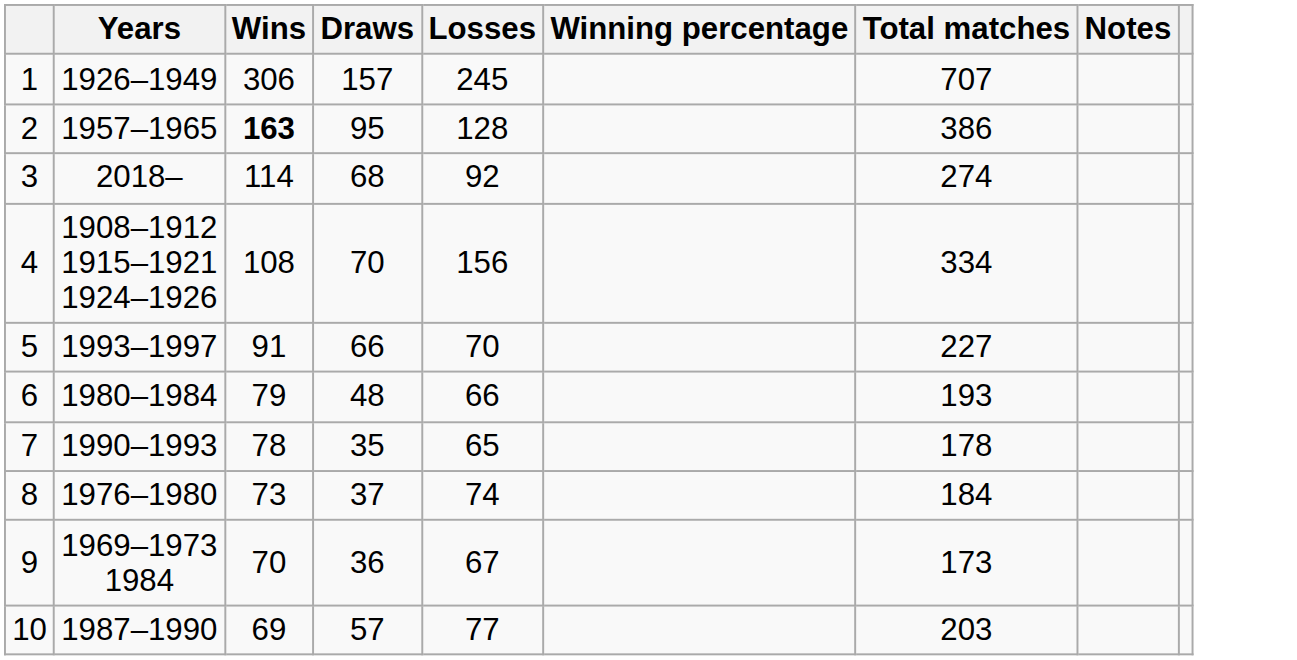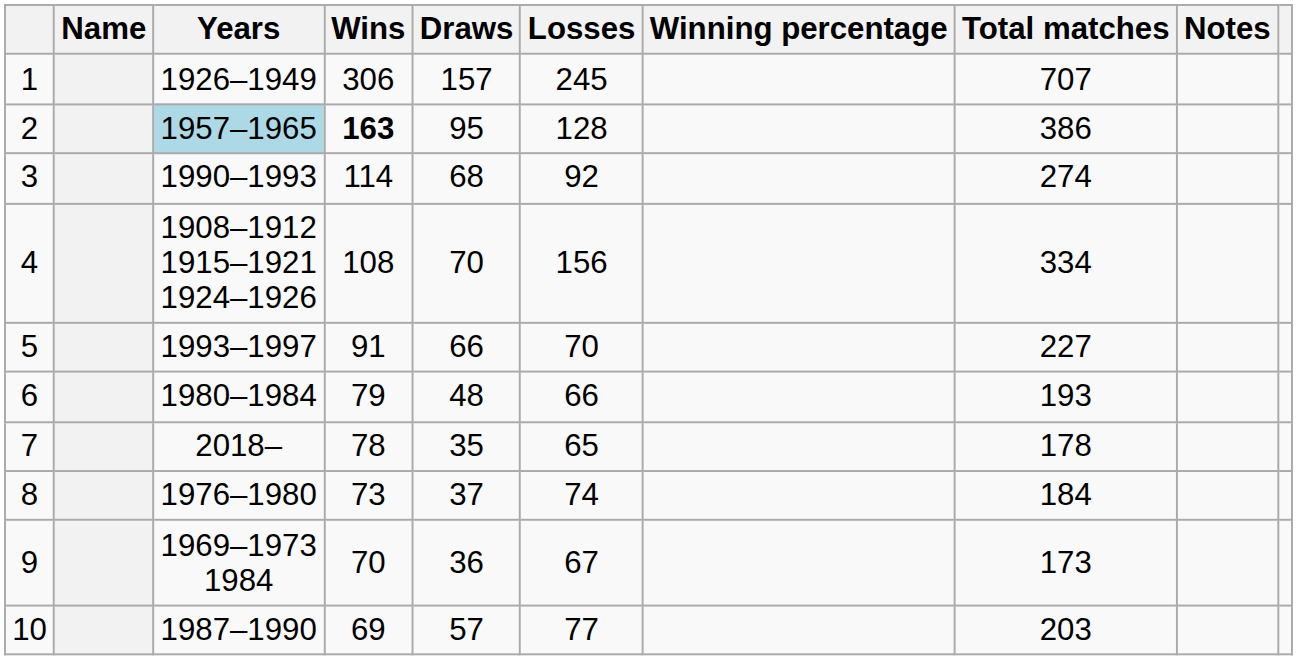 <table class="sortable wikitable plainrowheaders" style="text-align: center;">
 <tr>
 <th></th>
+<th>Name</th>
 <th>Years</th>
 <th>Wins</th>
 <th>Draws</th>
 <th>Losses</th>
 <th>Winning percentage</th>
 <th>Total matches</th>
 <th>Notes</th>
 <th></th>
 </tr>
 <tr>
 <td>1</td>
+<th scope="row"> </th>
 <td>1926–1949</td>
 <td>306</td>
 <td>157</td>
 <td>245</td>
 <td></td>
 <td>707</td>
 <td></td>
 <td></td>
 </tr>
 <tr>
 <td>2</td>
-<td>1957–1965</td>
+<th scope="row"> </th>
+<td style="background: lightblue;">1957–1965</td>
 <td><strong>163</strong></td>
 <td>95</td>
 <td>128</td>
 <td></td>
 <td>386</td>
 <td></td>
 <td></td>
 </tr>
 <tr>
 <td>3</td>
-<td>2018–</td>
+<th scope="row"> </th>
+<td>1990–1993</td>
 <td>114</td>
 <td>68</td>
 <td>92</td>
 <td></td>
 <td>274</td>
 <td></td>
 <td></td>
 </tr>
 <tr>
 <td>4</td>
+<th scope="row"> </th>
 <td>1908–1912<br>1915–1921<br>1924–1926</td>
 <td>108</td>
 <td>70</td>
 <td>156</td>
 <td></td>
 <td>334</td>
 <td></td>
 <td></td>
 </tr>
 <tr>
 <td>5</td>
+<th scope="row"> </th>
 <td>1993–1997</td>
 <td>91</td>
 <td>66</td>
 <td>70</td>
 <td></td>
 <td>227</td>
 <td></td>
 <td></td>
 </tr>
 <tr>
 <td>6</td>
+<th scope="row"> </th>
 <td>1980–1984</td>
 <td>79</td>
 <td>48</td>
 <td>66</td>
 <td></td>
 <td>193</td>
 <td></td>
 <td></td>
 </tr>
 <tr>
 <td>7</td>
-<td>1990–1993</td>
+<th scope="row"> </th>
+<td>2018–</td>
 <td>78</td>
 <td>35</td>
 <td>65</td>
 <td></td>
 <td>178</td>
 <td></td>
 <td></td>
 </tr>
 <tr>
 <td>8</td>
+<th scope="row"> </th>
 <td>1976–1980</td>
 <td>73</td>
 <td>37</td>
 <td>74</td>
 <td></td>
 <td>184</td>
 <td></td>
 <td></td>
 </tr>
 <tr>
 <td>9</td>
+<th scope="row"> </th>
 <td>1969–1973<br>1984</td>
 <td>70</td>
 <td>36</td>
 <td>67</td>
 <td></td>
 <td>173</td>
 <td></td>
 <td></td>
 </tr>
 <tr>
 <td>10</td>
+<th scope="row"> </th>
 <td>1987–1990</td>
 <td>69</td>
 <td>57</td>
 <td>77</td>
 <td></td>
 <td>203</td>
 <td></td>
 <td></td>
 </tr>
 </table>
